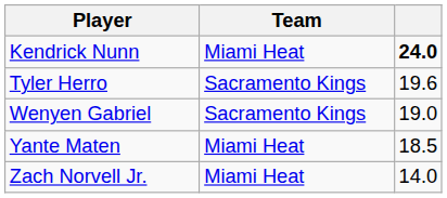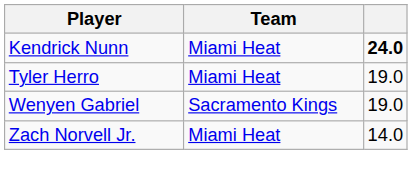 <table class="wikitable" style="text-align:left">
 <tr>
 <th width="150px">Player</th>
 <th width="150px">Team</th>
 <th width="25px"></th>
 </tr>
 <tr>
 <td><a href='#'>Kendrick Nunn</a></td>
 <td><a href='#'>Miami Heat</a></td>
 <td align="center"><strong>24.0</strong></td>
 </tr>
 <tr>
 <td><a href='#'>Tyler Herro</a></td>
-<td><a href='#'>Sacramento Kings</a></td>
-<td align="center">19.6</td>
+<td><a href='#'>Miami Heat</a></td>
+<td align="center">19.0</td>
 </tr>
 <tr>
 <td><a href='#'>Wenyen Gabriel</a></td>
 <td><a href='#'>Sacramento Kings</a></td>
 <td align="center">19.0</td>
 </tr>
 <tr>
-<td><a href='#'>Yante Maten</a></td>
-<td><a href='#'>Miami Heat</a></td>
-<td align="center">18.5</td>
-</tr>
-<tr>
 <td><a href='#'>Zach Norvell Jr.</a></td>
 <td><a href='#'>Miami Heat</a></td>
 <td align="center">14.0</td>
 </tr>
 </table>
